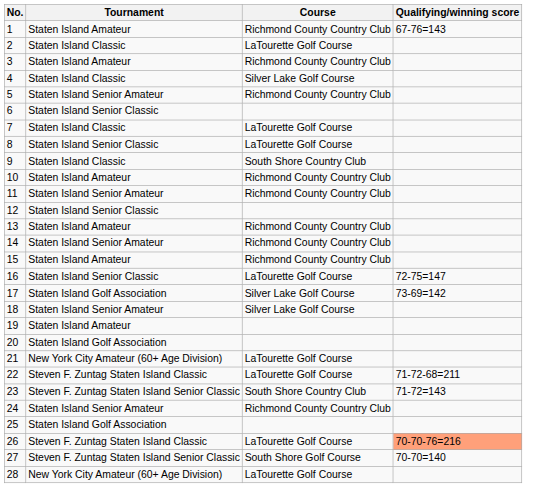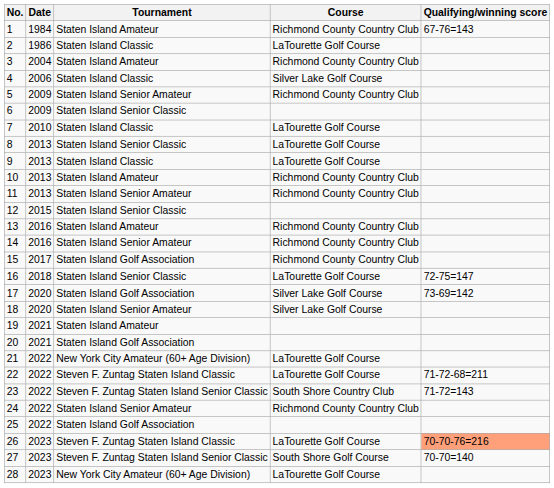 <table class="wikitable">
 <tr>
 <th>No.</th>
+<th>Date</th>
 <th>Tournament</th>
 <th>Course</th>
 <th>Qualifying/winning score</th>
 </tr>
 <tr>
 <td>1</td>
+<td>1984</td>
 <td>Staten Island Amateur</td>
 <td>Richmond County Country Club</td>
 <td>67-76=143</td>
 </tr>
 <tr>
 <td>2</td>
+<td>1986</td>
 <td>Staten Island Classic</td>
 <td>LaTourette Golf Course</td>
 <td></td>
 </tr>
 <tr>
 <td>3</td>
+<td>2004</td>
 <td>Staten Island Amateur</td>
 <td>Richmond County Country Club</td>
 <td></td>
 </tr>
 <tr>
 <td>4</td>
+<td>2006</td>
 <td>Staten Island Classic</td>
 <td>Silver Lake Golf Course</td>
 <td></td>
 </tr>
 <tr>
 <td>5</td>
+<td>2009</td>
 <td>Staten Island Senior Amateur</td>
 <td>Richmond County Country Club</td>
 <td></td>
 </tr>
 <tr>
 <td>6</td>
+<td>2009</td>
 <td>Staten Island Senior Classic</td>
 <td></td>
 <td></td>
 </tr>
 <tr>
 <td>7</td>
+<td>2010</td>
 <td>Staten Island Classic</td>
 <td>LaTourette Golf Course</td>
 <td></td>
 </tr>
 <tr>
 <td>8</td>
+<td>2013</td>
 <td>Staten Island Senior Classic</td>
 <td>LaTourette Golf Course</td>
 <td></td>
 </tr>
 <tr>
 <td>9</td>
+<td>2013</td>
 <td>Staten Island Classic</td>
-<td>South Shore Country Club</td>
+<td>LaTourette Golf Course</td>
 <td></td>
 </tr>
 <tr>
 <td>10</td>
+<td>2013</td>
 <td>Staten Island Amateur</td>
 <td>Richmond County Country Club</td>
 <td></td>
 </tr>
 <tr>
 <td>11</td>
+<td>2013</td>
 <td>Staten Island Senior Amateur</td>
 <td>Richmond County Country Club</td>
 <td></td>
 </tr>
 <tr>
 <td>12</td>
+<td>2015</td>
 <td>Staten Island Senior Classic</td>
 <td></td>
 <td></td>
 </tr>
 <tr>
 <td>13</td>
+<td>2016</td>
 <td>Staten Island Amateur</td>
 <td>Richmond County Country Club</td>
 <td></td>
 </tr>
 <tr>
 <td>14</td>
+<td>2016</td>
 <td>Staten Island Senior Amateur</td>
 <td>Richmond County Country Club</td>
 <td></td>
 </tr>
 <tr>
 <td>15</td>
-<td>Staten Island Amateur</td>
+<td>2017</td>
+<td>Staten Island Golf Association</td>
 <td>Richmond County Country Club</td>
 <td></td>
 </tr>
 <tr>
 <td>16</td>
+<td>2018</td>
 <td>Staten Island Senior Classic</td>
 <td>LaTourette Golf Course</td>
 <td>72-75=147</td>
 </tr>
 <tr>
 <td>17</td>
+<td>2020</td>
 <td>Staten Island Golf Association</td>
 <td>Silver Lake Golf Course</td>
 <td>73-69=142</td>
 </tr>
 <tr>
 <td>18</td>
+<td>2020</td>
 <td>Staten Island Senior Amateur</td>
 <td>Silver Lake Golf Course</td>
 <td></td>
 </tr>
 <tr>
 <td>19</td>
+<td>2021</td>
 <td>Staten Island Amateur</td>
 <td></td>
 <td></td>
 </tr>
 <tr>
 <td>20</td>
+<td>2021</td>
 <td>Staten Island Golf Association</td>
 <td></td>
 <td></td>
 </tr>
 <tr>
 <td>21</td>
+<td>2022</td>
 <td>New York City Amateur (60+ Age Division)</td>
 <td>LaTourette Golf Course</td>
 <td></td>
 </tr>
 <tr>
 <td>22</td>
+<td>2022</td>
 <td>Steven F. Zuntag Staten Island Classic</td>
 <td>LaTourette Golf Course</td>
 <td>71-72-68=211</td>
 </tr>
 <tr>
 <td>23</td>
+<td>2022</td>
 <td>Steven F. Zuntag Staten Island Senior Classic</td>
 <td>South Shore Country Club</td>
 <td>71-72=143</td>
 </tr>
 <tr>
 <td>24</td>
+<td>2022</td>
 <td>Staten Island Senior Amateur</td>
 <td>Richmond County Country Club</td>
 <td></td>
 </tr>
 <tr>
 <td>25</td>
+<td>2022</td>
 <td>Staten Island Golf Association</td>
 <td></td>
 <td></td>
 </tr>
 <tr>
 <td>26</td>
+<td>2023</td>
 <td>Steven F. Zuntag Staten Island Classic</td>
 <td>LaTourette Golf Course</td>
 <td style="background: lightsalmon;">70-70-76=216</td>
 </tr>
 <tr>
 <td>27</td>
+<td>2023</td>
 <td>Steven F. Zuntag Staten Island Senior Classic</td>
 <td>South Shore Golf Course</td>
 <td>70-70=140</td>
 </tr>
 <tr>
 <td>28</td>
+<td>2023</td>
 <td>New York City Amateur (60+ Age Division)</td>
 <td>LaTourette Golf Course</td>
 <td></td>
 </tr>
 </table>
